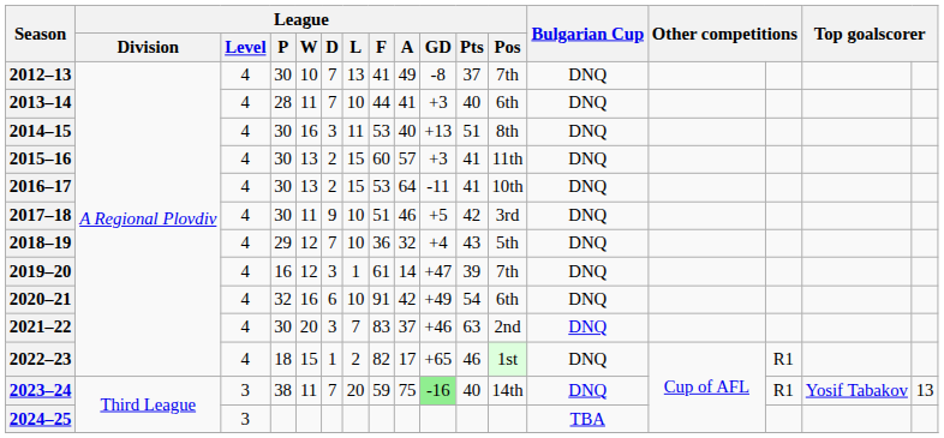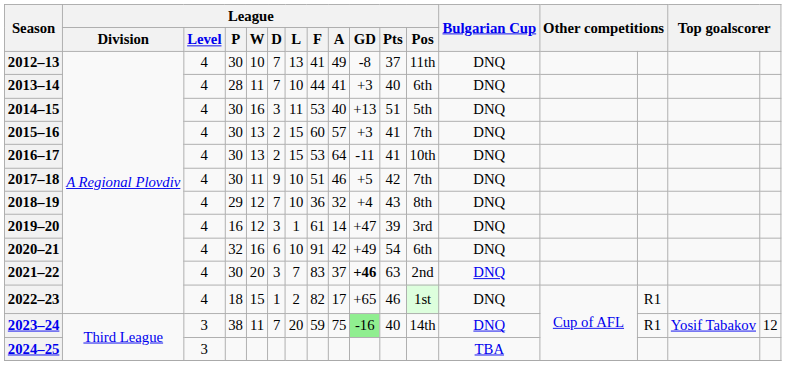 <table class="wikitable plainrowheaders sortable" style="text-align: center">
 <tr>
 <th rowspan=2>Season</th>
 <th colspan=11>League</th>
 <th rowspan=2><a href='#'>Bulgarian Cup</a><br></th>
 <th rowspan=2 colspan=2>Other competitions</th>
 <th rowspan=2 colspan=2>Top goalscorer</th>
 </tr>
 <tr>
 <th scope=col>Division</th>
 <th scope=col><a href='#'>Level</a></th>
 <th scope=col>P</th>
 <th scope=col>W</th>
 <th scope=col>D</th>
 <th scope=col>L</th>
 <th scope=col>F</th>
 <th scope=col>A</th>
 <th scope=col>GD</th>
 <th scope=col>Pts</th>
 <th scope=col data-sort-type="number">Pos</th>
 </tr>
 <tr>
 <th scope=row rowspan=1>2012–13</th>
 <td rowspan=11><em><a href='#'>A Regional Plovdiv</a></em></td>
 <td rowspan=1>4</td>
 <td rowspan=1>30</td>
 <td rowspan=1>10</td>
 <td rowspan=1>7</td>
 <td rowspan=1>13</td>
 <td rowspan=1>41</td>
 <td rowspan=1>49</td>
 <td rowspan=1>-8</td>
 <td rowspan=1>37</td>
-<td rowspan=1>7th</td>
+<td rowspan=1>11th</td>
 <td rowspan=1>DNQ</td>
 <td rowspan=1></td>
 <td rowspan=1></td>
 <td rowspan=1></td>
 <td rowspan=1></td>
 </tr>
 <tr>
 <th scope=row rowspan=1>2013–14</th>
 <td rowspan=1>4</td>
 <td rowspan=1>28</td>
 <td rowspan=1>11</td>
 <td rowspan=1>7</td>
 <td rowspan=1>10</td>
 <td rowspan=1>44</td>
 <td rowspan=1>41</td>
 <td rowspan=1>+3</td>
 <td rowspan=1>40</td>
 <td rowspan=1>6th</td>
 <td rowspan=1>DNQ</td>
 <td rowspan=1></td>
 <td rowspan=1></td>
 <td rowspan=1></td>
 <td rowspan=1></td>
 </tr>
 <tr>
 <th scope=row rowspan=1>2014–15</th>
 <td rowspan=1>4</td>
 <td rowspan=1>30</td>
 <td rowspan=1>16</td>
 <td rowspan=1>3</td>
 <td rowspan=1>11</td>
 <td rowspan=1>53</td>
 <td rowspan=1>40</td>
 <td rowspan=1>+13</td>
 <td rowspan=1>51</td>
-<td rowspan=1>8th</td>
+<td rowspan=1>5th</td>
 <td rowspan=1>DNQ</td>
 <td rowspan=1></td>
 <td rowspan=1></td>
 <td rowspan=1></td>
 <td rowspan=1></td>
 </tr>
 <tr>
 <th scope=row rowspan=1>2015–16</th>
 <td rowspan=1>4</td>
 <td rowspan=1>30</td>
 <td rowspan=1>13</td>
 <td rowspan=1>2</td>
 <td rowspan=1>15</td>
 <td rowspan=1>60</td>
 <td rowspan=1>57</td>
 <td rowspan=1>+3</td>
 <td rowspan=1>41</td>
-<td rowspan=1>11th</td>
+<td rowspan=1>7th</td>
 <td rowspan=1>DNQ</td>
 <td rowspan=1></td>
 <td rowspan=1></td>
 <td rowspan=1></td>
 <td rowspan=1></td>
 </tr>
 <tr>
 <th scope=row rowspan=1>2016–17</th>
 <td rowspan=1>4</td>
 <td rowspan=1>30</td>
 <td rowspan=1>13</td>
 <td rowspan=1>2</td>
 <td rowspan=1>15</td>
 <td rowspan=1>53</td>
 <td rowspan=1>64</td>
 <td rowspan=1>-11</td>
 <td rowspan=1>41</td>
 <td rowspan=1>10th</td>
 <td rowspan=1>DNQ</td>
 <td rowspan=1></td>
 <td rowspan=1></td>
 <td rowspan=1></td>
 <td rowspan=1></td>
 </tr>
 <tr>
 <th scope=row rowspan=1>2017–18</th>
 <td rowspan=1>4</td>
 <td rowspan=1>30</td>
 <td rowspan=1>11</td>
 <td rowspan=1>9</td>
 <td rowspan=1>10</td>
 <td rowspan=1>51</td>
 <td rowspan=1>46</td>
 <td rowspan=1>+5</td>
 <td rowspan=1>42</td>
-<td rowspan=1>3rd</td>
+<td rowspan=1>7th</td>
 <td rowspan=1>DNQ</td>
 <td rowspan=1></td>
 <td rowspan=1></td>
 <td rowspan=1></td>
 <td rowspan=1></td>
 </tr>
 <tr>
 <th scope=row rowspan=1>2018–19</th>
 <td rowspan=1>4</td>
 <td rowspan=1>29</td>
 <td rowspan=1>12</td>
 <td rowspan=1>7</td>
 <td rowspan=1>10</td>
 <td rowspan=1>36</td>
 <td rowspan=1>32</td>
 <td rowspan=1>+4</td>
 <td rowspan=1>43</td>
-<td rowspan=1>5th</td>
+<td rowspan=1>8th</td>
 <td rowspan=1>DNQ</td>
 <td rowspan=1></td>
 <td rowspan=1></td>
 <td rowspan=1></td>
 <td rowspan=1></td>
 </tr>
 <tr>
 <th scope=row rowspan=1>2019–20</th>
 <td rowspan=1>4</td>
 <td rowspan=1>16</td>
 <td rowspan=1>12</td>
 <td rowspan=1>3</td>
 <td rowspan=1>1</td>
 <td rowspan=1>61</td>
 <td rowspan=1>14</td>
 <td rowspan=1>+47</td>
 <td rowspan=1>39</td>
-<td rowspan=1>7th</td>
+<td rowspan=1>3rd</td>
 <td rowspan=1>DNQ</td>
 <td rowspan=1></td>
 <td rowspan=1></td>
 <td rowspan=1></td>
 <td rowspan=1></td>
 </tr>
 <tr>
 <th scope=row rowspan=1>2020–21</th>
 <td rowspan=1>4</td>
 <td rowspan=1>32</td>
 <td rowspan=1>16</td>
 <td rowspan=1>6</td>
 <td rowspan=1>10</td>
 <td rowspan=1>91</td>
 <td rowspan=1>42</td>
 <td rowspan=1>+49</td>
 <td rowspan=1>54</td>
 <td rowspan=1>6th</td>
 <td rowspan=1>DNQ</td>
 <td rowspan=1></td>
 <td rowspan=1></td>
 <td rowspan=1></td>
 <td rowspan=1></td>
 </tr>
 <tr>
 <th scope=row rowspan=1>2021–22</th>
 <td rowspan=1>4</td>
 <td rowspan=1>30</td>
 <td rowspan=1>20</td>
 <td rowspan=1>3</td>
 <td rowspan=1>7</td>
 <td rowspan=1>83</td>
 <td rowspan=1>37</td>
-<td rowspan=1>+46</td>
+<td rowspan=1><strong>+46</strong></td>
 <td rowspan=1>63</td>
 <td rowspan=1>2nd</td>
 <td rowspan=1><a href='#'>DNQ</a></td>
 <td rowspan=1></td>
 <td rowspan=1></td>
 <td rowspan=1></td>
 <td rowspan=1></td>
 </tr>
 <tr>
 <th scope=row rowspan=1>2022–23</th>
 <td rowspan=1>4</td>
 <td rowspan=1>18</td>
 <td rowspan=1>15</td>
 <td rowspan=1>1</td>
 <td rowspan=1>2</td>
 <td rowspan=1>82</td>
 <td rowspan=1>17</td>
 <td rowspan=1>+65</td>
 <td rowspan=1>46</td>
 <td rowspan=1 style="background-color:#DFD; padding:0.4em;">1st </td>
 <td rowspan=1>DNQ</td>
 <td rowspan=3><a href='#'>Cup of AFL</a></td>
 <td rowspan=1>R1</td>
 <td rowspan=1></td>
 <td rowspan=1></td>
 </tr>
 <tr>
 <th scope=row rowspan=1><a href='#'>2023–24</a></th>
 <td rowspan=2><a href='#'>Third League</a></td>
 <td rowspan=1>3</td>
 <td rowspan=1>38</td>
 <td rowspan=1>11</td>
 <td rowspan=1>7</td>
 <td rowspan=1>20</td>
 <td rowspan=1>59</td>
 <td rowspan=1>75</td>
 <td rowspan=1 style="background: lightgreen;">-16</td>
 <td rowspan=1>40</td>
 <td rowspan=1>14th</td>
 <td rowspan=1><a href='#'>DNQ</a></td>
 <td rowspan=1>R1</td>
 <td rowspan=1> <a href='#'>Yosif Tabakov</a></td>
-<td rowspan=1>13</td>
+<td rowspan=1>12</td>
 </tr>
 <tr>
 <th scope=row rowspan=1><a href='#'>2024–25</a></th>
 <td rowspan=1>3</td>
 <td rowspan=1></td>
 <td rowspan=1></td>
 <td rowspan=1></td>
 <td rowspan=1></td>
 <td rowspan=1></td>
 <td rowspan=1></td>
 <td rowspan=1></td>
 <td rowspan=1></td>
 <td rowspan=1></td>
 <td rowspan=1><a href='#'>TBA</a></td>
 <td rowspan=1></td>
 <td rowspan=1></td>
 <td rowspan=1></td>
 </tr>
 <tr>
 </tr>
 </table>
